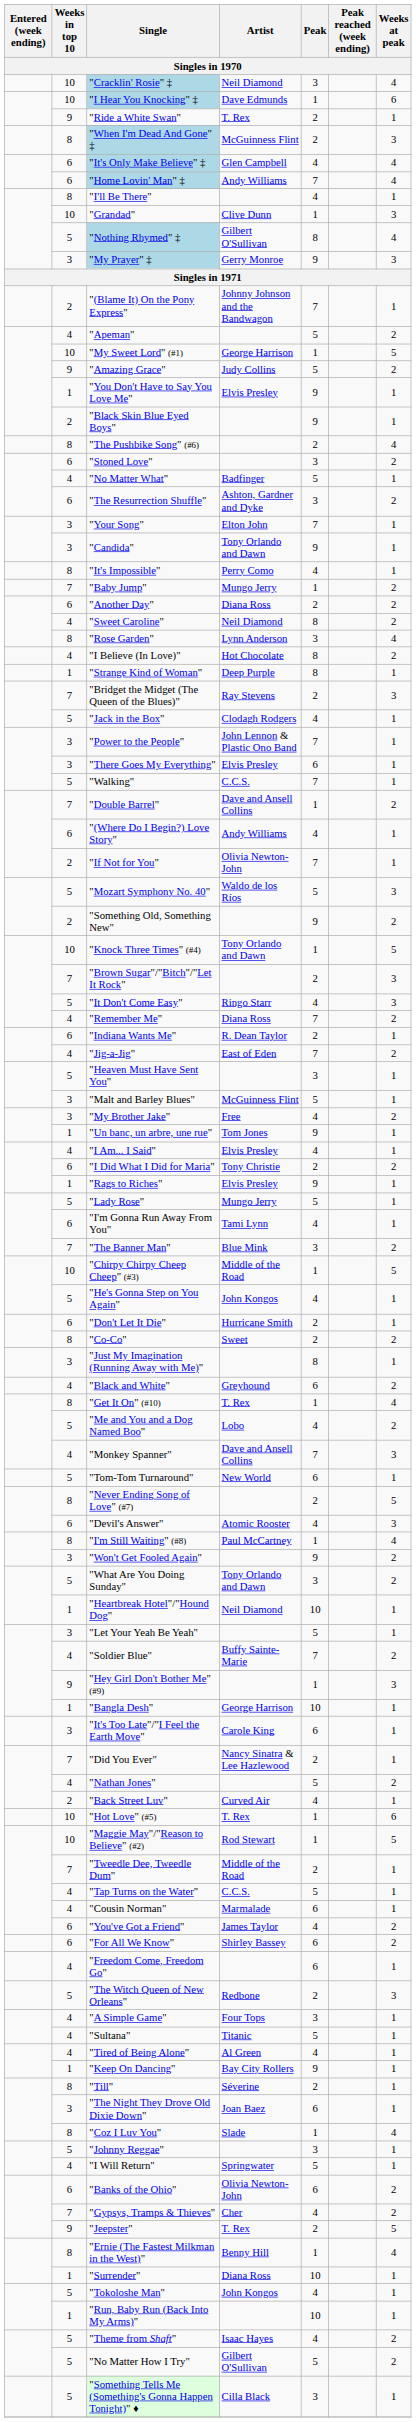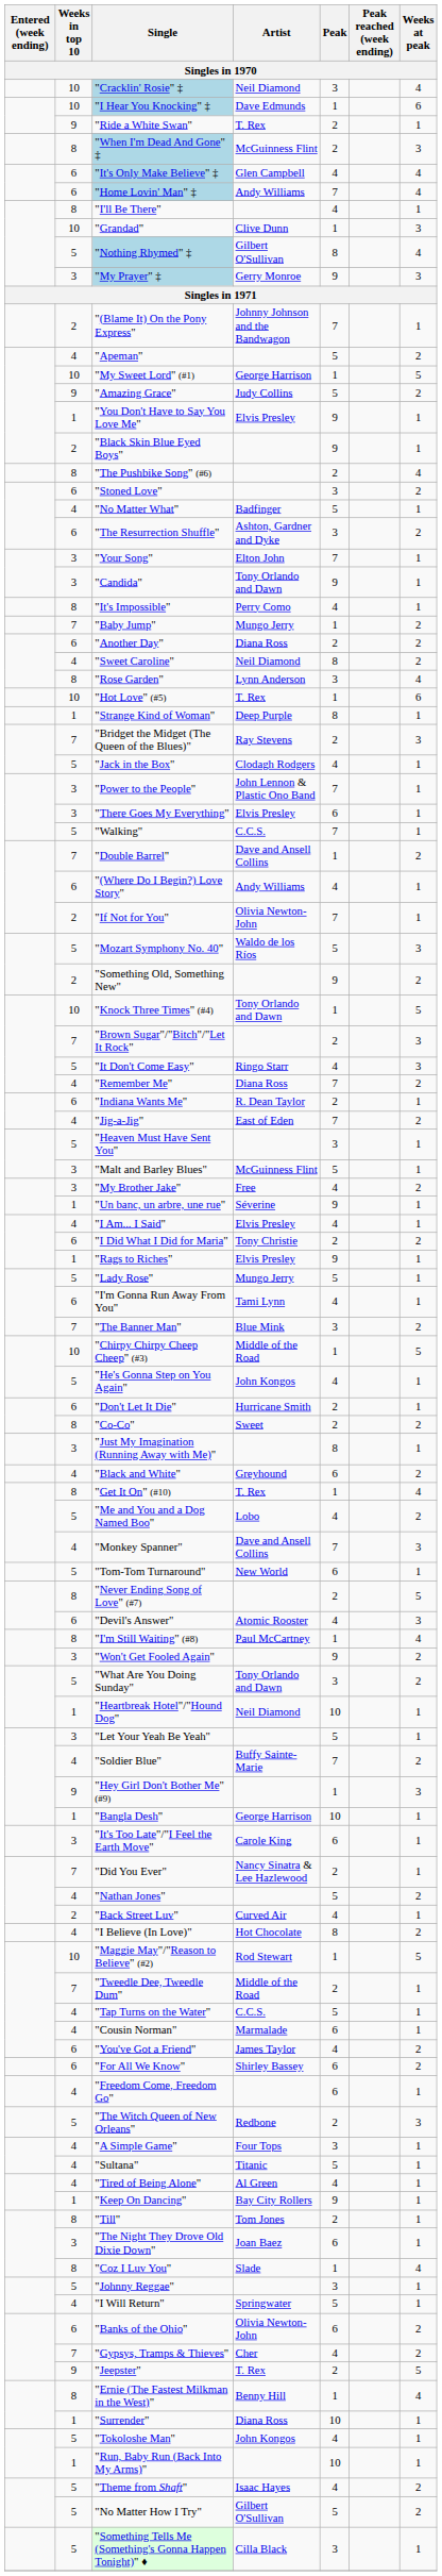 <table class="wikitable sortable" style="text-align:center">
 <tr>
 <th>Entered<br>(week ending)</th>
 <th>Weeks<br>in<br>top<br>10</th>
 <th>Single</th>
 <th>Artist</th>
 <th>Peak</th>
 <th>Peak reached<br>(week ending)</th>
 <th>Weeks<br>at<br>peak</th>
 </tr>
 <tr>
 <th colspan="7">Singles in 1970</th>
 </tr>
 <tr>
 <td></td>
 <td>10</td>
 <td align="left" bgcolor=lightblue>"<a href='#'>Cracklin' Rosie</a>" ‡ </td>
 <td align="left"><a href='#'>Neil Diamond</a></td>
 <td>3</td>
 <td></td>
 <td>4</td>
 </tr>
 <tr>
 <td rowspan="2"></td>
 <td>10</td>
 <td align="left" bgcolor=lightblue>"<a href='#'>I Hear You Knocking</a>" ‡</td>
 <td align="left"><a href='#'>Dave Edmunds</a></td>
 <td>1</td>
 <td></td>
 <td>6</td>
 </tr>
 <tr>
 <td>9</td>
 <td align="left">"<a href='#'>Ride a White Swan</a>" </td>
 <td align="left"><a href='#'>T. Rex</a></td>
 <td>2</td>
 <td></td>
 <td>1</td>
 </tr>
 <tr>
 <td></td>
 <td>8</td>
 <td align="left" bgcolor=lightblue>"<a href='#'>When I'm Dead And Gone</a>" ‡</td>
 <td align="left"><a href='#'>McGuinness Flint</a></td>
 <td>2</td>
 <td></td>
 <td>3</td>
 </tr>
 <tr>
 <td rowspan="2"></td>
 <td>6</td>
 <td align="left" bgcolor=lightblue>"<a href='#'>It's Only Make Believe</a>" ‡</td>
 <td align="left"><a href='#'>Glen Campbell</a></td>
 <td>4</td>
 <td></td>
 <td>4</td>
 </tr>
 <tr>
 <td>6</td>
 <td align="left" bgcolor=lightblue>"<a href='#'>Home Lovin' Man</a>" ‡</td>
 <td align="left"><a href='#'>Andy Williams</a></td>
 <td>7</td>
 <td></td>
 <td>4</td>
 </tr>
 <tr>
 <td rowspan="4"></td>
 <td>8</td>
 <td align="left">"<a href='#'>I'll Be There</a>"</td>
 <td align="left"></td>
 <td>4</td>
 <td></td>
 <td>1</td>
 </tr>
 <tr>
 <td>10</td>
 <td align="left">"<a href='#'>Grandad</a>"</td>
 <td align="left"><a href='#'>Clive Dunn</a></td>
 <td>1</td>
 <td></td>
 <td>3</td>
 </tr>
 <tr>
 <td>5</td>
 <td align="left" bgcolor=lightblue>"<a href='#'>Nothing Rhymed</a>" ‡</td>
 <td align="left"><a href='#'>Gilbert O'Sullivan</a></td>
 <td>8</td>
 <td></td>
 <td>4</td>
 </tr>
 <tr>
 <td>3</td>
 <td align="left" bgcolor=lightblue>"<a href='#'>My Prayer</a>" ‡</td>
 <td align="left"><a href='#'>Gerry Monroe</a></td>
 <td>9</td>
 <td></td>
 <td>3</td>
 </tr>
 <tr>
 <th colspan="7">Singles in 1971</th>
 </tr>
 <tr>
 <td></td>
 <td>2</td>
 <td align="left">"<a href='#'>(Blame It) On the Pony Express</a>"</td>
 <td align="left"><a href='#'>Johnny Johnson and the Bandwagon</a></td>
 <td>7</td>
 <td></td>
 <td>1</td>
 </tr>
 <tr>
 <td rowspan="5"></td>
 <td>4</td>
 <td align="left">"<a href='#'>Apeman</a>"</td>
 <td align="left"></td>
 <td>5</td>
 <td></td>
 <td>2</td>
 </tr>
 <tr>
 <td>10</td>
 <td align="left">"<a href='#'>My Sweet Lord</a>" <small>(#1)</small></td>
 <td align="left"><a href='#'>George Harrison</a></td>
 <td>1</td>
 <td></td>
 <td>5</td>
 </tr>
 <tr>
 <td>9</td>
 <td align="left">"<a href='#'>Amazing Grace</a>" </td>
 <td align="left"><a href='#'>Judy Collins</a></td>
 <td>5</td>
 <td></td>
 <td>2</td>
 </tr>
 <tr>
 <td>1</td>
 <td align="left">"<a href='#'>You Don't Have to Say You Love Me</a>"</td>
 <td align="left"><a href='#'>Elvis Presley</a></td>
 <td>9</td>
 <td></td>
 <td>1</td>
 </tr>
 <tr>
 <td>2</td>
 <td align="left">"<a href='#'>Black Skin Blue Eyed Boys</a>"</td>
 <td align="left"></td>
 <td>9</td>
 <td></td>
 <td>1</td>
 </tr>
 <tr>
 <td></td>
 <td>8</td>
 <td align="left">"<a href='#'>The Pushbike Song</a>" <small>(#6)</small></td>
 <td align="left"></td>
 <td>2</td>
 <td></td>
 <td>4</td>
 </tr>
 <tr>
 <td rowspan="3"></td>
 <td>6</td>
 <td align="left">"<a href='#'>Stoned Love</a>"</td>
 <td align="left"></td>
 <td>3</td>
 <td></td>
 <td>2</td>
 </tr>
 <tr>
 <td>4</td>
 <td align="left">"<a href='#'>No Matter What</a>"</td>
 <td align="left"><a href='#'>Badfinger</a></td>
 <td>5</td>
 <td></td>
 <td>1</td>
 </tr>
 <tr>
 <td>6</td>
 <td align="left">"<a href='#'>The Resurrection Shuffle</a>" </td>
 <td align="left"><a href='#'>Ashton, Gardner and Dyke</a></td>
 <td>3</td>
 <td></td>
 <td>2</td>
 </tr>
 <tr>
 <td rowspan="2"></td>
 <td>3</td>
 <td align="left">"<a href='#'>Your Song</a>"</td>
 <td align="left"><a href='#'>Elton John</a></td>
 <td>7</td>
 <td></td>
 <td>1</td>
 </tr>
 <tr>
 <td>3</td>
 <td align="left">"<a href='#'>Candida</a>"</td>
 <td align="left"><a href='#'>Tony Orlando and Dawn</a></td>
 <td>9</td>
 <td></td>
 <td>1</td>
 </tr>
 <tr>
 <td></td>
 <td>8</td>
 <td align="left">"<a href='#'>It's Impossible</a>"</td>
 <td align="left"><a href='#'>Perry Como</a></td>
 <td>4</td>
 <td></td>
 <td>1</td>
 </tr>
 <tr>
 <td></td>
 <td>7</td>
 <td align="left">"<a href='#'>Baby Jump</a>"</td>
 <td align="left"><a href='#'>Mungo Jerry</a></td>
 <td>1</td>
 <td></td>
 <td>2</td>
 </tr>
 <tr>
 <td rowspan="3"></td>
 <td>6</td>
 <td align="left">"<a href='#'>Another Day</a>"</td>
 <td align="left"><a href='#'>Diana Ross</a></td>
 <td>2</td>
 <td></td>
 <td>2</td>
 </tr>
 <tr>
 <td>4</td>
 <td align="left">"<a href='#'>Sweet Caroline</a>"</td>
 <td align="left"><a href='#'>Neil Diamond</a></td>
 <td>8</td>
 <td></td>
 <td>2</td>
 </tr>
 <tr>
 <td>8</td>
 <td align="left">"<a href='#'>Rose Garden</a>"</td>
 <td align="left"><a href='#'>Lynn Anderson</a></td>
 <td>3</td>
 <td></td>
 <td>4</td>
 </tr>
 <tr>
 <td></td>
-<td>4</td>
-<td align="left">"I Believe (In Love)"</td>
-<td align="left"><a href='#'>Hot Chocolate</a></td>
-<td>8</td>
+<td>10</td>
+<td align="left">"<a href='#'>Hot Love</a>" <small>(#5)</small></td>
+<td align="left"><a href='#'>T. Rex</a></td>
+<td>1</td>
 <td></td>
-<td>2</td>
+<td>6</td>
 </tr>
 <tr>
 <td></td>
 <td>1</td>
 <td align="left">"<a href='#'>Strange Kind of Woman</a>"</td>
 <td align="left"><a href='#'>Deep Purple</a></td>
 <td>8</td>
 <td></td>
 <td>1</td>
 </tr>
 <tr>
 <td rowspan="2"></td>
 <td>7</td>
 <td align="left">"Bridget the Midget (The Queen of the Blues)"</td>
 <td align="left"><a href='#'>Ray Stevens</a></td>
 <td>2</td>
 <td></td>
 <td>3</td>
 </tr>
 <tr>
 <td>5</td>
 <td align="left">"<a href='#'>Jack in the Box</a>" </td>
 <td align="left"><a href='#'>Clodagh Rodgers</a></td>
 <td>4</td>
 <td></td>
 <td>1</td>
 </tr>
 <tr>
 <td rowspan="3"></td>
 <td>3</td>
 <td align="left">"<a href='#'>Power to the People</a>"</td>
 <td align="left"><a href='#'>John Lennon</a> & <a href='#'>Plastic Ono Band</a></td>
 <td>7</td>
 <td></td>
 <td>1</td>
 </tr>
 <tr>
 <td>3</td>
 <td align="left">"<a href='#'>There Goes My Everything</a>"</td>
 <td align="left"><a href='#'>Elvis Presley</a></td>
 <td>6</td>
 <td></td>
 <td>1</td>
 </tr>
 <tr>
 <td>5</td>
 <td align="left">"Walking"</td>
 <td align="left"><a href='#'>C.C.S.</a></td>
 <td>7</td>
 <td></td>
 <td>1</td>
 </tr>
 <tr>
 <td rowspan="3"></td>
 <td>7</td>
 <td align="left">"<a href='#'>Double Barrel</a>"</td>
 <td align="left"><a href='#'>Dave and Ansell Collins</a></td>
 <td>1</td>
 <td></td>
 <td>2</td>
 </tr>
 <tr>
 <td>6</td>
 <td align="left">"<a href='#'>(Where Do I Begin?) Love Story</a>"</td>
 <td align="left"><a href='#'>Andy Williams</a></td>
 <td>4</td>
 <td></td>
 <td>1</td>
 </tr>
 <tr>
 <td>2</td>
 <td align="left">"<a href='#'>If Not for You</a>"</td>
 <td align="left"><a href='#'>Olivia Newton-John</a></td>
 <td>7</td>
 <td></td>
 <td>1</td>
 </tr>
 <tr>
 <td rowspan="2"></td>
 <td>5</td>
 <td align="left">"<a href='#'>Mozart Symphony No. 40</a>"</td>
 <td align="left"><a href='#'>Waldo de los Ríos</a></td>
 <td>5</td>
 <td></td>
 <td>3</td>
 </tr>
 <tr>
 <td>2</td>
 <td align="left">"Something Old, Something New" </td>
 <td align="left"></td>
 <td>9</td>
 <td></td>
 <td>2</td>
 </tr>
 <tr>
 <td rowspan="4"></td>
 <td>10</td>
 <td align="left">"<a href='#'>Knock Three Times</a>" <small>(#4)</small></td>
 <td align="left"><a href='#'>Tony Orlando and Dawn</a></td>
 <td>1</td>
 <td></td>
 <td>5</td>
 </tr>
 <tr>
 <td>7</td>
 <td align="left">"<a href='#'>Brown Sugar</a>"/"<a href='#'>Bitch</a>"/"<a href='#'>Let It Rock</a>"</td>
 <td align="left"></td>
 <td>2</td>
 <td></td>
 <td>3</td>
 </tr>
 <tr>
 <td>5</td>
 <td align="left">"<a href='#'>It Don't Come Easy</a>"</td>
 <td align="left"><a href='#'>Ringo Starr</a></td>
 <td>4</td>
 <td></td>
 <td>3</td>
 </tr>
 <tr>
 <td>4</td>
 <td align="left">"<a href='#'>Remember Me</a>"</td>
 <td align="left"><a href='#'>Diana Ross</a></td>
 <td>7</td>
 <td></td>
 <td>2</td>
 </tr>
 <tr>
 <td rowspan="2"></td>
 <td>6</td>
 <td align="left">"<a href='#'>Indiana Wants Me</a>"</td>
 <td align="left"><a href='#'>R. Dean Taylor</a></td>
 <td>2</td>
 <td></td>
 <td>1</td>
 </tr>
 <tr>
 <td>4</td>
 <td align="left">"<a href='#'>Jig-a-Jig</a>"</td>
 <td align="left"><a href='#'>East of Eden</a></td>
 <td>7</td>
 <td></td>
 <td>2</td>
 </tr>
 <tr>
 <td rowspan="2"></td>
 <td>5</td>
 <td align="left">"<a href='#'>Heaven Must Have Sent You</a>"</td>
 <td align="left"></td>
 <td>3</td>
 <td></td>
 <td>1</td>
 </tr>
 <tr>
 <td>3</td>
 <td align="left">"Malt and Barley Blues"</td>
 <td align="left"><a href='#'>McGuinness Flint</a></td>
 <td>5</td>
 <td></td>
 <td>1</td>
 </tr>
 <tr>
 <td rowspan="2"></td>
 <td>3</td>
 <td align="left">"<a href='#'>My Brother Jake</a>"</td>
 <td align="left"><a href='#'>Free</a></td>
 <td>4</td>
 <td></td>
 <td>2</td>
 </tr>
 <tr>
 <td>1</td>
 <td align="left">"<a href='#'>Un banc, un arbre, une rue</a>" </td>
-<td align="left"><a href='#'>Tom Jones</a></td>
+<td align="left"><a href='#'>Séverine</a></td>
 <td>9</td>
 <td></td>
 <td>1</td>
 </tr>
 <tr>
 <td rowspan="3"></td>
 <td>4</td>
 <td align="left">"<a href='#'>I Am... I Said</a>"</td>
 <td align="left"><a href='#'>Elvis Presley</a></td>
 <td>4</td>
 <td></td>
 <td>1</td>
 </tr>
 <tr>
 <td>6</td>
 <td align="left">"<a href='#'>I Did What I Did for Maria</a>"</td>
 <td align="left"><a href='#'>Tony Christie</a></td>
 <td>2</td>
 <td></td>
 <td>2</td>
 </tr>
 <tr>
 <td>1</td>
 <td align="left">"<a href='#'>Rags to Riches</a>"</td>
 <td align="left"><a href='#'>Elvis Presley</a></td>
 <td>9</td>
 <td></td>
 <td>1</td>
 </tr>
 <tr>
 <td rowspan="3"></td>
 <td>5</td>
 <td align="left">"<a href='#'>Lady Rose</a>"</td>
 <td align="left"><a href='#'>Mungo Jerry</a></td>
 <td>5</td>
 <td></td>
 <td>1</td>
 </tr>
 <tr>
 <td>6</td>
 <td align="left">"I'm Gonna Run Away From You"</td>
 <td align="left"><a href='#'>Tami Lynn</a></td>
 <td>4</td>
 <td></td>
 <td>1</td>
 </tr>
 <tr>
 <td>7</td>
 <td align="left">"<a href='#'>The Banner Man</a>"</td>
 <td align="left"><a href='#'>Blue Mink</a></td>
 <td>3</td>
 <td></td>
 <td>2</td>
 </tr>
 <tr>
 <td rowspan="2"></td>
 <td>10</td>
 <td align="left">"<a href='#'>Chirpy Chirpy Cheep Cheep</a>" <small>(#3)</small></td>
 <td align="left"><a href='#'>Middle of the Road</a></td>
 <td>1</td>
 <td></td>
 <td>5</td>
 </tr>
 <tr>
 <td>5</td>
 <td align="left">"<a href='#'>He's Gonna Step on You Again</a>"</td>
 <td align="left"><a href='#'>John Kongos</a></td>
 <td>4</td>
 <td></td>
 <td>1</td>
 </tr>
 <tr>
 <td rowspan="2"></td>
 <td>6</td>
 <td align="left">"<a href='#'>Don't Let It Die</a>"</td>
 <td align="left"><a href='#'>Hurricane Smith</a></td>
 <td>2</td>
 <td></td>
 <td>1</td>
 </tr>
 <tr>
 <td>8</td>
 <td align="left">"<a href='#'>Co-Co</a>"</td>
 <td align="left"><a href='#'>Sweet</a></td>
 <td>2</td>
 <td></td>
 <td>2</td>
 </tr>
 <tr>
 <td></td>
 <td>3</td>
 <td align="left">"<a href='#'>Just My Imagination (Running Away with Me)</a>" </td>
 <td align="left"></td>
 <td>8</td>
 <td></td>
 <td>1</td>
 </tr>
 <tr>
 <td></td>
 <td>4</td>
 <td align="left">"<a href='#'>Black and White</a>"</td>
 <td align="left"><a href='#'>Greyhound</a></td>
 <td>6</td>
 <td></td>
 <td>2</td>
 </tr>
 <tr>
 <td rowspan="3"></td>
 <td>8</td>
 <td align="left">"<a href='#'>Get It On</a>" <small>(#10)</small></td>
 <td align="left"><a href='#'>T. Rex</a></td>
 <td>1</td>
 <td></td>
 <td>4</td>
 </tr>
 <tr>
 <td>5</td>
 <td align="left">"<a href='#'>Me and You and a Dog Named Boo</a>"</td>
 <td align="left"><a href='#'>Lobo</a></td>
 <td>4</td>
 <td></td>
 <td>2</td>
 </tr>
 <tr>
 <td>4</td>
 <td align="left">"Monkey Spanner"</td>
 <td align="left"><a href='#'>Dave and Ansell Collins</a></td>
 <td>7</td>
 <td></td>
 <td>3</td>
 </tr>
 <tr>
 <td></td>
 <td>5</td>
 <td align="left">"Tom-Tom Turnaround"</td>
 <td align="left"><a href='#'>New World</a></td>
 <td>6</td>
 <td></td>
 <td>1</td>
 </tr>
 <tr>
 <td rowspan="2"></td>
 <td>8</td>
 <td align="left">"<a href='#'>Never Ending Song of Love</a>" <small>(#7)</small></td>
 <td align="left"></td>
 <td>2</td>
 <td></td>
 <td>5</td>
 </tr>
 <tr>
 <td>6</td>
 <td align="left">"Devil's Answer"</td>
 <td align="left"><a href='#'>Atomic Rooster</a></td>
 <td>4</td>
 <td></td>
 <td>3</td>
 </tr>
 <tr>
 <td rowspan="2"></td>
 <td>8</td>
 <td align="left">"<a href='#'>I'm Still Waiting</a>" <small>(#8)</small></td>
 <td align="left"><a href='#'>Paul McCartney</a></td>
 <td>1</td>
 <td></td>
 <td>4</td>
 </tr>
 <tr>
 <td>3</td>
 <td align="left">"<a href='#'>Won't Get Fooled Again</a>"</td>
 <td align="left"></td>
 <td>9</td>
 <td></td>
 <td>2</td>
 </tr>
 <tr>
 <td rowspan="2"></td>
 <td>5</td>
 <td align="left">"What Are You Doing Sunday"</td>
 <td align="left"><a href='#'>Tony Orlando and Dawn</a></td>
 <td>3</td>
 <td></td>
 <td>2</td>
 </tr>
 <tr>
 <td>1</td>
 <td align="left">"<a href='#'>Heartbreak Hotel</a>"/"<a href='#'>Hound Dog</a>" </td>
 <td align="left"><a href='#'>Neil Diamond</a></td>
 <td>10</td>
 <td></td>
 <td>1</td>
 </tr>
 <tr>
 <td rowspan="4"></td>
 <td>3</td>
 <td align="left">"Let Your Yeah Be Yeah"</td>
 <td align="left"></td>
 <td>5</td>
 <td></td>
 <td>1</td>
 </tr>
 <tr>
 <td>4</td>
 <td align="left">"Soldier Blue"</td>
 <td align="left"><a href='#'>Buffy Sainte-Marie</a></td>
 <td>7</td>
 <td></td>
 <td>2</td>
 </tr>
 <tr>
 <td>9</td>
 <td align="left">"<a href='#'>Hey Girl Don't Bother Me</a>" <small>(#9)</small></td>
 <td align="left"></td>
 <td>1</td>
 <td></td>
 <td>3</td>
 </tr>
 <tr>
 <td>1</td>
 <td align="left">"<a href='#'>Bangla Desh</a>" </td>
 <td align="left"><a href='#'>George Harrison</a></td>
 <td>10</td>
 <td></td>
 <td>1</td>
 </tr>
 <tr>
 <td></td>
 <td>3</td>
 <td align="left">"<a href='#'>It's Too Late</a>"/"<a href='#'>I Feel the Earth Move</a>"</td>
 <td align="left"><a href='#'>Carole King</a></td>
 <td>6</td>
 <td></td>
 <td>1</td>
 </tr>
 <tr>
 <td rowspan="3"></td>
 <td>7</td>
 <td align="left">"Did You Ever"</td>
 <td align="left"><a href='#'>Nancy Sinatra</a> & <a href='#'>Lee Hazlewood</a></td>
 <td>2</td>
 <td></td>
 <td>1</td>
 </tr>
 <tr>
 <td>4</td>
 <td align="left">"<a href='#'>Nathan Jones</a>"</td>
 <td align="left"></td>
 <td>5</td>
 <td></td>
 <td>2</td>
 </tr>
 <tr>
 <td>2</td>
 <td align="left">"<a href='#'>Back Street Luv</a>"</td>
 <td align="left"><a href='#'>Curved Air</a></td>
 <td>4</td>
 <td></td>
 <td>1</td>
 </tr>
 <tr>
 <td></td>
-<td>10</td>
-<td align="left">"<a href='#'>Hot Love</a>" <small>(#5)</small></td>
-<td align="left"><a href='#'>T. Rex</a></td>
-<td>1</td>
+<td>4</td>
+<td align="left">"I Believe (In Love)"</td>
+<td align="left"><a href='#'>Hot Chocolate</a></td>
+<td>8</td>
 <td></td>
-<td>6</td>
+<td>2</td>
 </tr>
 <tr>
 <td rowspan="5"></td>
 <td>10</td>
 <td align="left">"<a href='#'>Maggie May</a>"/"<a href='#'>Reason to Believe</a>" <small>(#2)</small></td>
 <td align="left"><a href='#'>Rod Stewart</a></td>
 <td>1</td>
 <td></td>
 <td>5</td>
 </tr>
 <tr>
 <td>7</td>
 <td align="left">"<a href='#'>Tweedle Dee, Tweedle Dum</a>"</td>
 <td align="left"><a href='#'>Middle of the Road</a></td>
 <td>2</td>
 <td></td>
 <td>1</td>
 </tr>
 <tr>
 <td>4</td>
 <td align="left">"<a href='#'>Tap Turns on the Water</a>"</td>
 <td align="left"><a href='#'>C.C.S.</a></td>
 <td>5</td>
 <td></td>
 <td>1</td>
 </tr>
 <tr>
 <td>4</td>
 <td align="left">"Cousin Norman"</td>
 <td align="left"><a href='#'>Marmalade</a></td>
 <td>6</td>
 <td></td>
 <td>1</td>
 </tr>
 <tr>
 <td>6</td>
 <td align="left">"<a href='#'>You've Got a Friend</a>"</td>
 <td align="left"><a href='#'>James Taylor</a></td>
 <td>4</td>
 <td></td>
 <td>2</td>
 </tr>
 <tr>
 <td></td>
 <td>6</td>
 <td align="left">"<a href='#'>For All We Know</a>"</td>
 <td align="left"><a href='#'>Shirley Bassey</a></td>
 <td>6</td>
 <td></td>
 <td>2</td>
 </tr>
 <tr>
 <td></td>
 <td>4</td>
 <td align="left">"<a href='#'>Freedom Come, Freedom Go</a>"</td>
 <td align="left"></td>
 <td>6</td>
 <td></td>
 <td>1</td>
 </tr>
 <tr>
 <td></td>
 <td>5</td>
 <td align="left">"<a href='#'>The Witch Queen of New Orleans</a>"</td>
 <td align="left"><a href='#'>Redbone</a></td>
 <td>2</td>
 <td></td>
 <td>3</td>
 </tr>
 <tr>
 <td rowspan="2"></td>
 <td>4</td>
 <td align="left">"<a href='#'>A Simple Game</a>"</td>
 <td align="left"><a href='#'>Four Tops</a></td>
 <td>3</td>
 <td></td>
 <td>1</td>
 </tr>
 <tr>
 <td>4</td>
 <td align="left">"Sultana"</td>
 <td align="left"><a href='#'>Titanic</a></td>
 <td>5</td>
 <td></td>
 <td>1</td>
 </tr>
 <tr>
 <td rowspan="2"></td>
 <td>4</td>
 <td align="left">"<a href='#'>Tired of Being Alone</a>"</td>
 <td align="left"><a href='#'>Al Green</a></td>
 <td>4</td>
 <td></td>
 <td>1</td>
 </tr>
 <tr>
 <td>1</td>
 <td align="left">"<a href='#'>Keep On Dancing</a>"</td>
 <td align="left"><a href='#'>Bay City Rollers</a></td>
 <td>9</td>
 <td></td>
 <td>1</td>
 </tr>
 <tr>
 <td rowspan="3"></td>
 <td>8</td>
 <td align="left">"<a href='#'>Till</a>"</td>
-<td align="left"><a href='#'>Séverine</a></td>
+<td align="left"><a href='#'>Tom Jones</a></td>
 <td>2</td>
 <td></td>
 <td>1</td>
 </tr>
 <tr>
 <td>3</td>
 <td align="left">"<a href='#'>The Night They Drove Old Dixie Down</a>"</td>
 <td align="left"><a href='#'>Joan Baez</a></td>
 <td>6</td>
 <td></td>
 <td>1</td>
 </tr>
 <tr>
 <td>8</td>
 <td align="left">"<a href='#'>Coz I Luv You</a>"</td>
 <td align="left"><a href='#'>Slade</a></td>
 <td>1</td>
 <td></td>
 <td>4</td>
 </tr>
 <tr>
 <td rowspan="2"></td>
 <td>5</td>
 <td align="left">"<a href='#'>Johnny Reggae</a>"</td>
 <td align="left"></td>
 <td>3</td>
 <td></td>
 <td>1</td>
 </tr>
 <tr>
 <td>4</td>
 <td align="left">"I Will Return"</td>
 <td align="left"><a href='#'>Springwater</a></td>
 <td>5</td>
 <td></td>
 <td>1</td>
 </tr>
 <tr>
 <td rowspan="3"></td>
 <td>6</td>
 <td align="left">"<a href='#'>Banks of the Ohio</a>"</td>
 <td align="left"><a href='#'>Olivia Newton-John</a></td>
 <td>6</td>
 <td></td>
 <td>2</td>
 </tr>
 <tr>
 <td>7</td>
 <td align="left">"<a href='#'>Gypsys, Tramps & Thieves</a>"</td>
 <td align="left"><a href='#'>Cher</a></td>
 <td>4</td>
 <td></td>
 <td>2</td>
 </tr>
 <tr>
 <td>9</td>
 <td align="left">"<a href='#'>Jeepster</a>"</td>
 <td align="left"><a href='#'>T. Rex</a></td>
 <td>2</td>
 <td></td>
 <td>5</td>
 </tr>
 <tr>
 <td rowspan="2"></td>
 <td>8</td>
 <td align="left">"<a href='#'>Ernie (The Fastest Milkman in the West)</a>"</td>
 <td align="left"><a href='#'>Benny Hill</a></td>
 <td>1</td>
 <td></td>
 <td>4</td>
 </tr>
 <tr>
 <td>1</td>
 <td align="left">"<a href='#'>Surrender</a>"</td>
 <td align="left"><a href='#'>Diana Ross</a></td>
 <td>10</td>
 <td></td>
 <td>1</td>
 </tr>
 <tr>
 <td rowspan="2"></td>
 <td>5</td>
 <td align="left">"<a href='#'>Tokoloshe Man</a>"</td>
 <td align="left"><a href='#'>John Kongos</a></td>
 <td>4</td>
 <td></td>
 <td>1</td>
 </tr>
 <tr>
 <td>1</td>
 <td align="left">"<a href='#'>Run, Baby Run (Back Into My Arms)</a>"</td>
 <td align="left"></td>
 <td>10</td>
 <td></td>
 <td>1</td>
 </tr>
 <tr>
 <td rowspan="2"></td>
 <td>5</td>
 <td align="left">"<a href='#'>Theme from <em>Shaft</em></a>"</td>
 <td align="left"><a href='#'>Isaac Hayes</a></td>
 <td>4</td>
 <td></td>
 <td>2</td>
 </tr>
 <tr>
 <td>5</td>
 <td align="left">"No Matter How I Try"</td>
 <td align="left"><a href='#'>Gilbert O'Sullivan</a></td>
 <td>5</td>
 <td></td>
 <td>2</td>
 </tr>
 <tr>
 <td></td>
 <td>5</td>
 <td align="left" bgcolor=#DDFFDD>"<a href='#'>Something Tells Me (Something's Gonna Happen Tonight)</a>" ♦</td>
 <td align="left"><a href='#'>Cilla Black</a></td>
 <td>3</td>
 <td></td>
 <td>1</td>
 </tr>
 <tr>
 </tr>
 </table>
